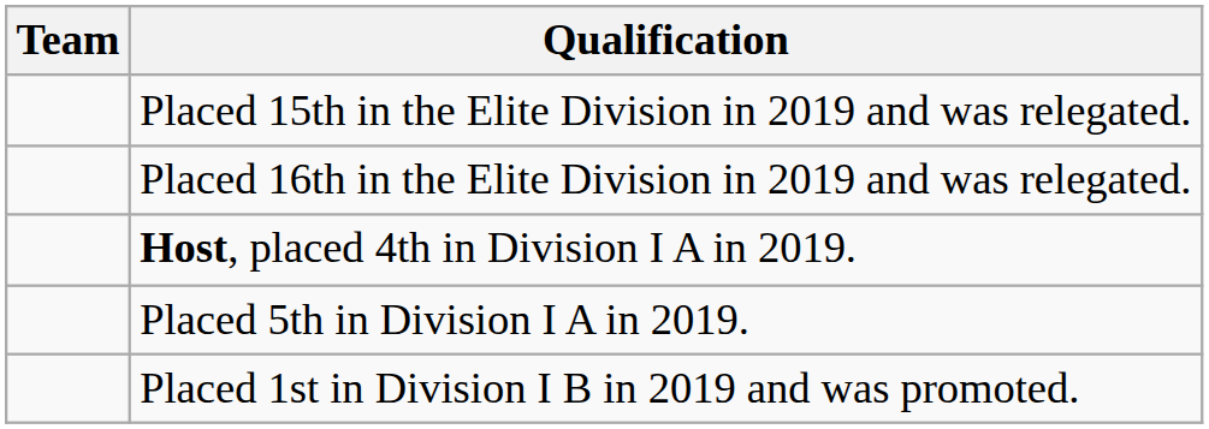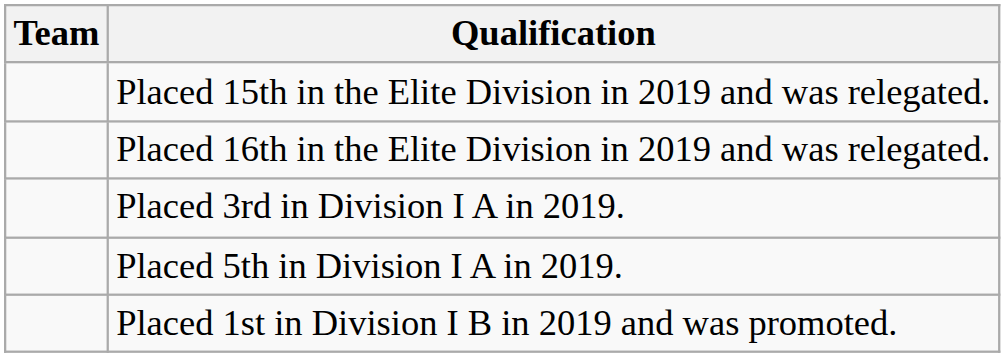 <table class="wikitable">
 <tr>
 <th>Team</th>
 <th>Qualification</th>
 </tr>
 <tr>
 <td></td>
 <td>Placed 15th in the Elite Division in 2019 and was relegated.</td>
 </tr>
 <tr>
 <td></td>
 <td>Placed 16th in the Elite Division in 2019 and was relegated.</td>
 </tr>
 <tr>
 <td></td>
-<td><strong>Host</strong>, placed 4th in Division I A in 2019.</td>
+<td>Placed 3rd in Division I A in 2019.</td>
 </tr>
 <tr>
 <td></td>
 <td>Placed 5th in Division I A in 2019.</td>
 </tr>
 <tr>
 <td></td>
 <td>Placed 1st in Division I B in 2019 and was promoted.</td>
 </tr>
 </table>
